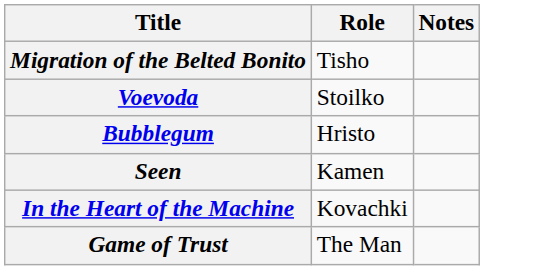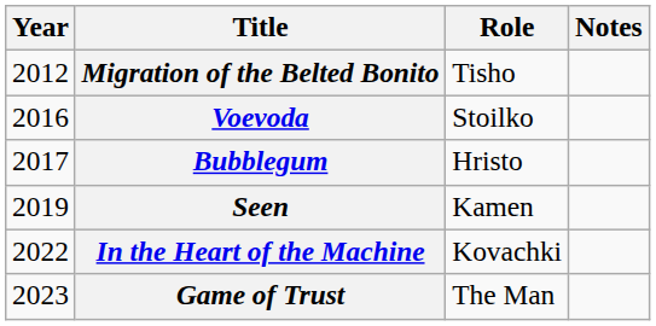 <table class="wikitable sortable plainrowheaders">
 <tr>
+<th scope="col">Year</th>
 <th scope="col">Title</th>
 <th scope="col">Role</th>
 <th scope="col" class="unsortable">Notes</th>
 </tr>
 <tr>
+<td>2012</td>
 <th scope="row"><em>Migration of the Belted Bonito</em></th>
 <td>Tisho</td>
 <td></td>
 </tr>
 <tr>
+<td>2016</td>
 <th scope="row"><em><a href='#'>Voevoda</a></em></th>
 <td>Stoilko</td>
 <td></td>
 </tr>
 <tr>
+<td>2017</td>
 <th scope="row"><em><a href='#'>Bubblegum</a></em></th>
 <td>Hristo</td>
 <td></td>
 </tr>
 <tr>
+<td>2019</td>
 <th scope="row"><em>Seen</em></th>
 <td>Kamen</td>
 <td></td>
 </tr>
 <tr>
+<td>2022</td>
 <th scope="row"><em><a href='#'>In the Heart of the Machine</a></em></th>
 <td>Kovachki</td>
 <td></td>
 </tr>
 <tr>
+<td>2023</td>
 <th scope="row"><em>Game of Trust</em></th>
 <td>The Man</td>
 <td></td>
 </tr>
 </table>
